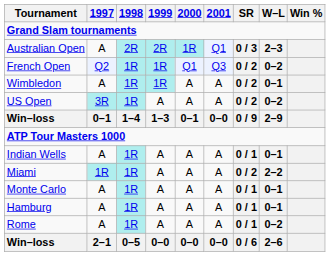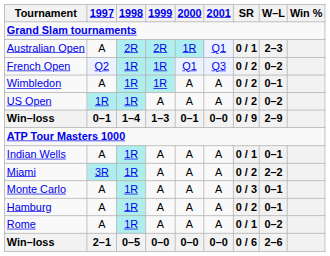 <table class=wikitable style=text-align:center;font-size:97%>
 <tr>
 <th>Tournament</th>
 <th><a href='#'>1997</a></th>
 <th><a href='#'>1998</a></th>
 <th><a href='#'>1999</a></th>
 <th><a href='#'>2000</a></th>
 <th><a href='#'>2001</a></th>
 <th>SR</th>
 <th>W–L</th>
 <th>Win %</th>
 </tr>
 <tr>
 <td colspan=23 align=left><strong><a href='#'>Grand Slam tournaments</a></strong></td>
 </tr>
 <tr>
 <td align=left><a href='#'>Australian Open</a></td>
 <td>A</td>
 <td bgcolor=afeeee><a href='#'>2R</a></td>
 <td bgcolor=afeeee><a href='#'>2R</a></td>
 <td bgcolor=afeeee><a href='#'>1R</a></td>
 <td bgcolor=ecf2ff><a href='#'>Q1</a></td>
-<th>0 / 3</th>
+<th>0 / 1</th>
 <th>2–3</th>
 <th></th>
 </tr>
 <tr>
 <td align=left><a href='#'>French Open</a></td>
 <td bgcolor=ecf2ff><a href='#'>Q2</a></td>
 <td bgcolor=afeeee><a href='#'>1R</a></td>
 <td bgcolor=afeeee><a href='#'>1R</a></td>
 <td bgcolor=ecf2ff><a href='#'>Q1</a></td>
 <td bgcolor=ecf2ff><a href='#'>Q3</a></td>
 <th>0 / 2</th>
 <th>0–2</th>
 <th></th>
 </tr>
 <tr>
 <td align=left><a href='#'>Wimbledon</a></td>
 <td>A</td>
 <td bgcolor=afeeee><a href='#'>1R</a></td>
 <td bgcolor=afeeee><a href='#'>1R</a></td>
 <td>A</td>
 <td>A</td>
 <th>0 / 2</th>
 <th>0–1</th>
 <th></th>
 </tr>
 <tr>
 <td align=left><a href='#'>US Open</a></td>
-<td bgcolor=afeeee><a href='#'>3R</a></td>
+<td bgcolor=afeeee><a href='#'>1R</a></td>
 <td bgcolor=afeeee><a href='#'>1R</a></td>
 <td>A</td>
 <td>A</td>
 <td>A</td>
 <th>0 / 2</th>
 <th>0–2</th>
 <th></th>
 </tr>
 <tr>
 <th style=text-align:left>Win–loss</th>
 <th>0–1</th>
 <th>1–4</th>
 <th>1–3</th>
 <th>0–1</th>
 <th>0–0</th>
 <th>0 / 9</th>
 <th>2–9</th>
 <th></th>
 </tr>
 <tr>
 <td colspan=25 style=text-align:left><strong><a href='#'>ATP Tour Masters 1000</a></strong></td>
 </tr>
 <tr>
 <td align=left><a href='#'>Indian Wells</a></td>
 <td>A</td>
 <td bgcolor=afeeee><a href='#'>1R</a></td>
 <td>A</td>
 <td>A</td>
 <td>A</td>
 <th>0 / 1</th>
 <th>0–1</th>
 <th></th>
 </tr>
 <tr>
 <td align=left><a href='#'>Miami</a></td>
-<td bgcolor=afeeee><a href='#'>1R</a></td>
+<td bgcolor=afeeee><a href='#'>3R</a></td>
 <td bgcolor=afeeee><a href='#'>1R</a></td>
 <td>A</td>
 <td>A</td>
 <td>A</td>
 <th>0 / 2</th>
 <th>2–2</th>
 <th></th>
 </tr>
 <tr>
 <td align=left><a href='#'>Monte Carlo</a></td>
 <td>A</td>
 <td bgcolor=afeeee><a href='#'>1R</a></td>
 <td>A</td>
 <td>A</td>
 <td>A</td>
-<th>0 / 1</th>
+<th>0 / 3</th>
 <th>0–1</th>
 <th></th>
 </tr>
 <tr>
 <td align=left><a href='#'>Hamburg</a></td>
 <td>A</td>
 <td bgcolor=afeeee><a href='#'>1R</a></td>
 <td>A</td>
 <td>A</td>
 <td>A</td>
-<th>0 / 1</th>
+<th>0 / 2</th>
 <th>0–1</th>
 <th></th>
 </tr>
 <tr>
 <td align=left><a href='#'>Rome</a></td>
 <td>A</td>
 <td bgcolor=afeeee><a href='#'>1R</a></td>
 <td>A</td>
 <td>A</td>
 <td>A</td>
 <th>0 / 1</th>
 <th>0–2</th>
 <th></th>
 </tr>
 <tr>
 <th style=text-align:left>Win–loss</th>
 <th>2–1</th>
 <th>0–5</th>
 <th>0–0</th>
 <th>0–0</th>
 <th>0–0</th>
 <th>0 / 6</th>
 <th>2–6</th>
 <th></th>
 </tr>
 </table>
